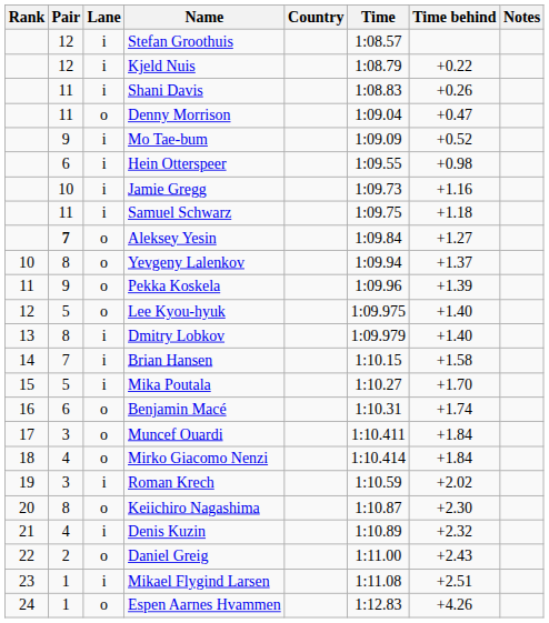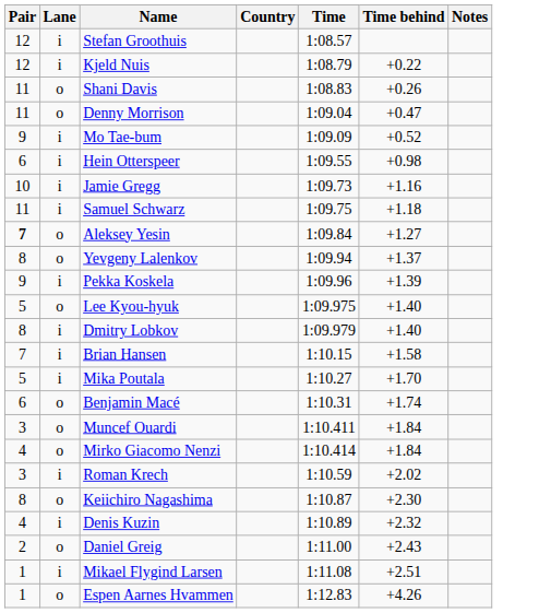 <table class="wikitable sortable" style="text-align:center">
 <tr>
-<th>Rank</th>
 <th>Pair</th>
 <th>Lane</th>
 <th>Name</th>
 <th>Country</th>
 <th>Time</th>
 <th>Time behind</th>
 <th>Notes</th>
 </tr>
 <tr>
-<td></td>
 <td>12</td>
 <td>i</td>
 <td align=left><a href='#'>Stefan Groothuis</a></td>
 <td align=left></td>
 <td>1:08.57</td>
 <td></td>
 <td></td>
 </tr>
 <tr>
-<td></td>
 <td>12</td>
 <td>i</td>
 <td align=left><a href='#'>Kjeld Nuis</a></td>
 <td align=left></td>
 <td>1:08.79</td>
 <td>+0.22</td>
 <td></td>
 </tr>
 <tr>
-<td></td>
 <td>11</td>
-<td>i</td>
+<td>o</td>
 <td align=left><a href='#'>Shani Davis</a></td>
 <td align=left></td>
 <td>1:08.83</td>
 <td>+0.26</td>
 <td></td>
 </tr>
 <tr>
-<td></td>
 <td>11</td>
 <td>o</td>
 <td align=left><a href='#'>Denny Morrison</a></td>
 <td align=left></td>
 <td>1:09.04</td>
 <td>+0.47</td>
 <td></td>
 </tr>
 <tr>
-<td></td>
 <td>9</td>
 <td>i</td>
 <td align=left><a href='#'>Mo Tae-bum</a></td>
 <td align=left></td>
 <td>1:09.09</td>
 <td>+0.52</td>
 <td></td>
 </tr>
 <tr>
-<td></td>
 <td>6</td>
 <td>i</td>
 <td align=left><a href='#'>Hein Otterspeer</a></td>
 <td align=left></td>
 <td>1:09.55</td>
 <td>+0.98</td>
 <td></td>
 </tr>
 <tr>
-<td></td>
 <td>10</td>
 <td>i</td>
 <td align=left><a href='#'>Jamie Gregg</a></td>
 <td align=left></td>
 <td>1:09.73</td>
 <td>+1.16</td>
 <td></td>
 </tr>
 <tr>
-<td></td>
 <td>11</td>
 <td>i</td>
 <td align=left><a href='#'>Samuel Schwarz</a></td>
 <td align=left></td>
 <td>1:09.75</td>
 <td>+1.18</td>
 <td></td>
 </tr>
 <tr>
-<td></td>
 <td><strong>7</strong></td>
 <td>o</td>
 <td align=left><a href='#'>Aleksey Yesin</a></td>
 <td align=left></td>
 <td>1:09.84</td>
 <td>+1.27</td>
 <td></td>
 </tr>
 <tr>
-<td>10</td>
 <td>8</td>
 <td>o</td>
 <td align=left><a href='#'>Yevgeny Lalenkov</a></td>
 <td align=left></td>
 <td>1:09.94</td>
 <td>+1.37</td>
 <td></td>
 </tr>
 <tr>
-<td>11</td>
 <td>9</td>
-<td>o</td>
+<td>i</td>
 <td align=left><a href='#'>Pekka Koskela</a></td>
 <td align=left></td>
 <td>1:09.96</td>
 <td>+1.39</td>
 <td></td>
 </tr>
 <tr>
-<td>12</td>
 <td>5</td>
 <td>o</td>
 <td align=left><a href='#'>Lee Kyou-hyuk</a></td>
 <td align=left></td>
 <td>1:09.975</td>
 <td>+1.40</td>
 <td></td>
 </tr>
 <tr>
-<td>13</td>
 <td>8</td>
 <td>i</td>
 <td align=left><a href='#'>Dmitry Lobkov</a></td>
 <td align=left></td>
 <td>1:09.979</td>
 <td>+1.40</td>
 <td></td>
 </tr>
 <tr>
-<td>14</td>
 <td>7</td>
 <td>i</td>
 <td align=left><a href='#'>Brian Hansen</a></td>
 <td align=left></td>
 <td>1:10.15</td>
 <td>+1.58</td>
 <td></td>
 </tr>
 <tr>
-<td>15</td>
 <td>5</td>
 <td>i</td>
 <td align=left><a href='#'>Mika Poutala</a></td>
 <td align=left></td>
 <td>1:10.27</td>
 <td>+1.70</td>
 <td></td>
 </tr>
 <tr>
-<td>16</td>
 <td>6</td>
 <td>o</td>
 <td align=left><a href='#'>Benjamin Macé</a></td>
 <td align=left></td>
 <td>1:10.31</td>
 <td>+1.74</td>
 <td></td>
 </tr>
 <tr>
-<td>17</td>
 <td>3</td>
 <td>o</td>
 <td align=left><a href='#'>Muncef Ouardi</a></td>
 <td align=left></td>
 <td>1:10.411</td>
 <td>+1.84</td>
 <td></td>
 </tr>
 <tr>
-<td>18</td>
 <td>4</td>
 <td>o</td>
 <td align=left><a href='#'>Mirko Giacomo Nenzi</a></td>
 <td align=left></td>
 <td>1:10.414</td>
 <td>+1.84</td>
 <td></td>
 </tr>
 <tr>
-<td>19</td>
 <td>3</td>
 <td>i</td>
 <td align=left><a href='#'>Roman Krech</a></td>
 <td align=left></td>
 <td>1:10.59</td>
 <td>+2.02</td>
 <td></td>
 </tr>
 <tr>
-<td>20</td>
 <td>8</td>
 <td>o</td>
 <td align=left><a href='#'>Keiichiro Nagashima</a></td>
 <td align=left></td>
 <td>1:10.87</td>
 <td>+2.30</td>
 <td></td>
 </tr>
 <tr>
-<td>21</td>
 <td>4</td>
 <td>i</td>
 <td align=left><a href='#'>Denis Kuzin</a></td>
 <td align=left></td>
 <td>1:10.89</td>
 <td>+2.32</td>
 <td></td>
 </tr>
 <tr>
-<td>22</td>
 <td>2</td>
 <td>o</td>
 <td align=left><a href='#'>Daniel Greig</a></td>
 <td align=left></td>
 <td>1:11.00</td>
 <td>+2.43</td>
 <td></td>
 </tr>
 <tr>
-<td>23</td>
 <td>1</td>
 <td>i</td>
 <td align=left><a href='#'>Mikael Flygind Larsen</a></td>
 <td align=left></td>
 <td>1:11.08</td>
 <td>+2.51</td>
 <td></td>
 </tr>
 <tr>
-<td>24</td>
 <td>1</td>
 <td>o</td>
 <td align=left><a href='#'>Espen Aarnes Hvammen</a></td>
 <td align=left></td>
 <td>1:12.83</td>
 <td>+4.26</td>
 <td></td>
 </tr>
 </table>
